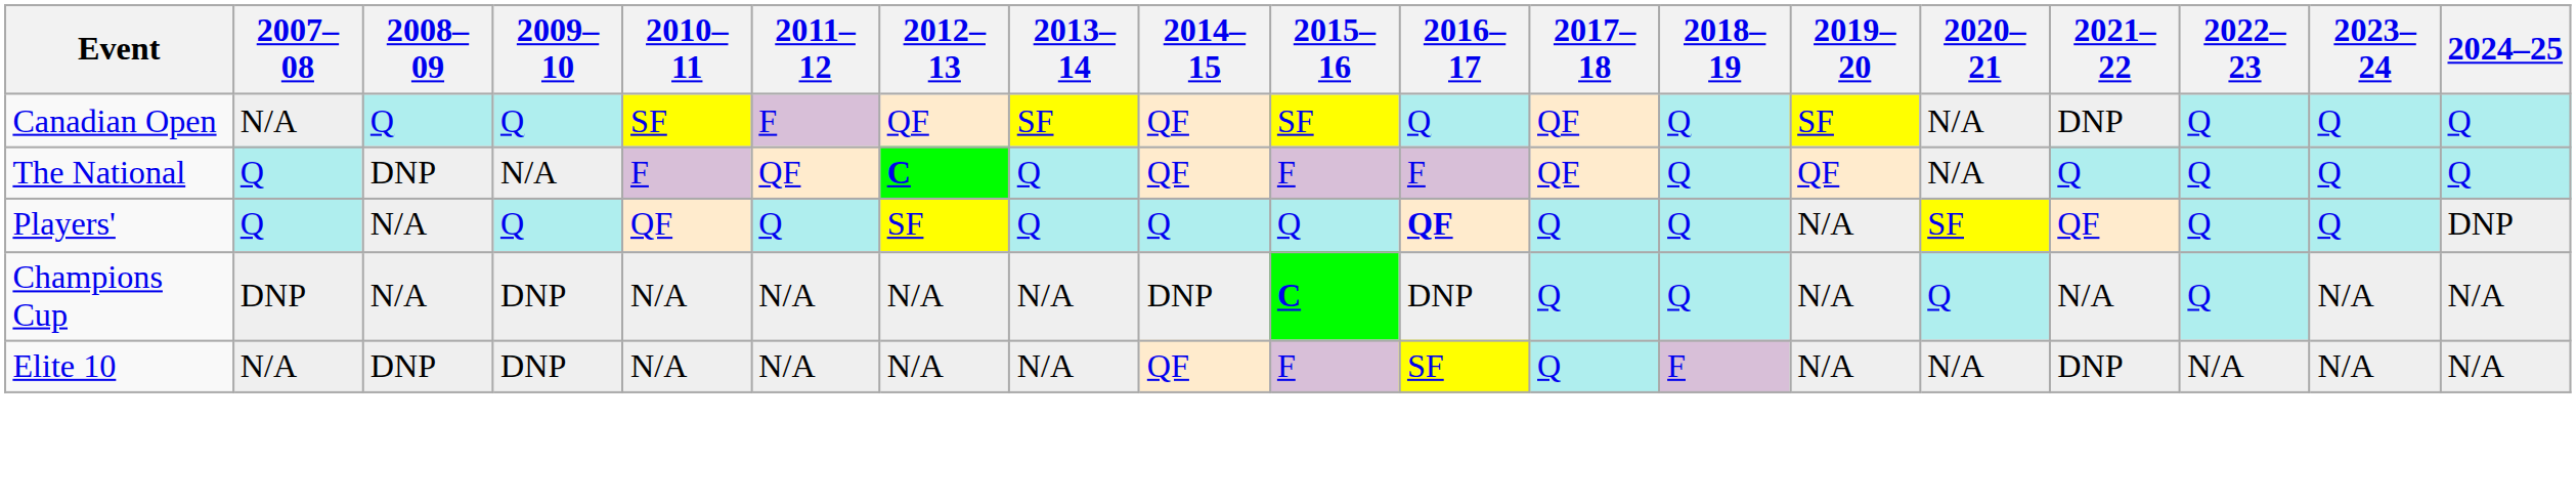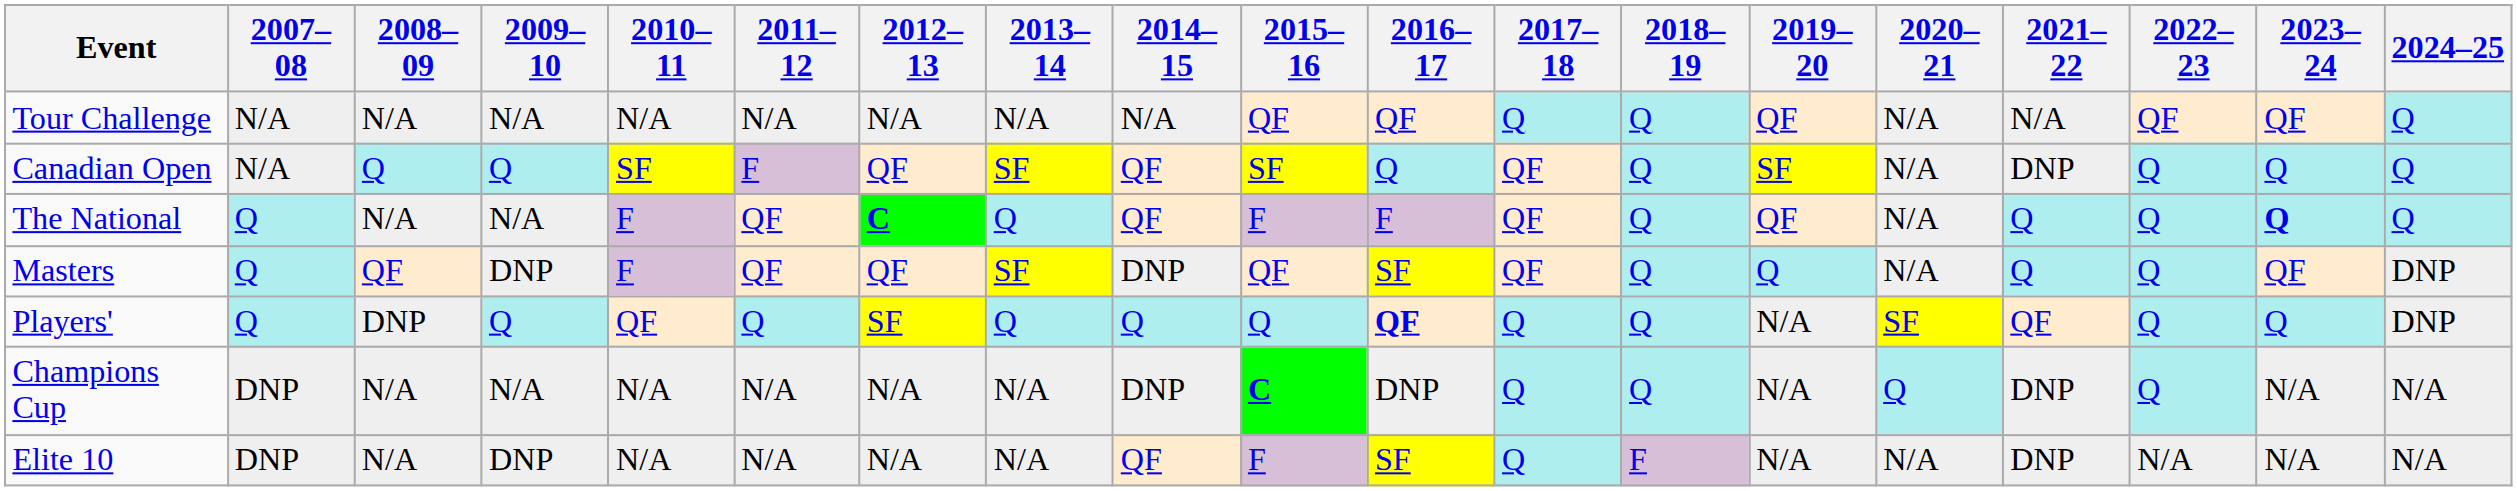 <table class="wikitable" border="1">
 <tr>
 <th>Event</th>
 <th><a href='#'>2007–08</a></th>
 <th><a href='#'>2008–09</a></th>
 <th><a href='#'>2009–10</a></th>
 <th><a href='#'>2010–11</a></th>
 <th><a href='#'>2011–12</a></th>
 <th><a href='#'>2012–13</a></th>
 <th><a href='#'>2013–14</a></th>
 <th><a href='#'>2014–15</a></th>
 <th><a href='#'>2015–16</a></th>
 <th><a href='#'>2016–17</a></th>
 <th><a href='#'>2017–18</a></th>
 <th><a href='#'>2018–19</a></th>
 <th><a href='#'>2019–20</a></th>
 <th><a href='#'>2020–21</a></th>
 <th><a href='#'>2021–22</a></th>
 <th><a href='#'>2022–23</a></th>
 <th><a href='#'>2023–24</a></th>
 <th><a href='#'>2024–25</a></th>
+</tr>
+<tr>
+<td><a href='#'>Tour Challenge</a></td>
+<td style="background:#EFEFEF;">N/A</td>
+<td style="background:#EFEFEF;">N/A</td>
+<td style="background:#EFEFEF;">N/A</td>
+<td style="background:#EFEFEF;">N/A</td>
+<td style="background:#EFEFEF;">N/A</td>
+<td style="background:#EFEFEF;">N/A</td>
+<td style="background:#EFEFEF;">N/A</td>
+<td style="background:#EFEFEF;">N/A</td>
+<td style="background:#ffebcd;"><a href='#'>QF</a></td>
+<td style="background:#ffebcd;"><a href='#'>QF</a></td>
+<td style="background:#afeeee;"><a href='#'>Q</a></td>
+<td style="background:#afeeee;"><a href='#'>Q</a></td>
+<td style="background:#ffebcd;"><a href='#'>QF</a></td>
+<td style="background:#EFEFEF;">N/A</td>
+<td style="background:#EFEFEF;">N/A</td>
+<td style="background:#ffebcd;"><a href='#'>QF</a></td>
+<td style="background:#ffebcd;"><a href='#'>QF</a></td>
+<td style="background:#afeeee;"><a href='#'>Q</a></td>
 </tr>
 <tr>
 <td><a href='#'>Canadian Open</a></td>
 <td style="background:#EFEFEF;">N/A</td>
 <td style="background:#afeeee;"><a href='#'>Q</a></td>
 <td style="background:#afeeee;"><a href='#'>Q</a></td>
 <td style="background:yellow;"><a href='#'>SF</a></td>
 <td style="background:#D8BFD8;"><a href='#'>F</a></td>
 <td style="background:#ffebcd;"><a href='#'>QF</a></td>
 <td style="background:yellow;"><a href='#'>SF</a></td>
 <td style="background:#ffebcd;"><a href='#'>QF</a></td>
 <td style="background:yellow;"><a href='#'>SF</a></td>
 <td style="background:#afeeee;"><a href='#'>Q</a></td>
 <td style="background:#ffebcd;"><a href='#'>QF</a></td>
 <td style="background:#afeeee;"><a href='#'>Q</a></td>
 <td style="background:yellow;"><a href='#'>SF</a></td>
 <td style="background:#EFEFEF;">N/A</td>
 <td style="background:#EFEFEF;">DNP</td>
 <td style="background:#afeeee;"><a href='#'>Q</a></td>
 <td style="background:#afeeee;"><a href='#'>Q</a></td>
 <td style="background:#afeeee;"><a href='#'>Q</a></td>
 </tr>
 <tr>
 <td><a href='#'>The National</a></td>
 <td style="background:#afeeee;"><a href='#'>Q</a></td>
-<td style="background:#EFEFEF;">DNP</td>
+<td style="background:#EFEFEF;">N/A</td>
 <td style="background:#EFEFEF;">N/A</td>
 <td style="background:#D8BFD8;"><a href='#'>F</a></td>
 <td style="background:#ffebcd;"><a href='#'>QF</a></td>
 <td style="background:#00ff00;"><strong><a href='#'>C</a></strong></td>
 <td style="background:#afeeee;"><a href='#'>Q</a></td>
 <td style="background:#ffebcd;"><a href='#'>QF</a></td>
 <td style="background:#D8BFD8;"><a href='#'>F</a></td>
 <td style="background:#D8BFD8;"><a href='#'>F</a></td>
 <td style="background:#ffebcd;"><a href='#'>QF</a></td>
 <td style="background:#afeeee;"><a href='#'>Q</a></td>
 <td style="background:#ffebcd;"><a href='#'>QF</a></td>
 <td style="background:#EFEFEF;">N/A</td>
 <td style="background:#afeeee;"><a href='#'>Q</a></td>
 <td style="background:#afeeee;"><a href='#'>Q</a></td>
+<td style="background:#afeeee;"><strong><a href='#'>Q</a></strong></td>
+<td style="background:#afeeee;"><a href='#'>Q</a></td>
+</tr>
+<tr>
+<td><a href='#'>Masters</a></td>
+<td style="background:#afeeee;"><a href='#'>Q</a></td>
+<td style="background:#ffebcd;"><a href='#'>QF</a></td>
+<td style="background:#EFEFEF;">DNP</td>
+<td style="background:#D8BFD8;"><a href='#'>F</a></td>
+<td style="background:#ffebcd;"><a href='#'>QF</a></td>
+<td style="background:#ffebcd;"><a href='#'>QF</a></td>
+<td style="background:yellow;"><a href='#'>SF</a></td>
+<td style="background:#EFEFEF;">DNP</td>
+<td style="background:#ffebcd;"><a href='#'>QF</a></td>
+<td style="background:yellow;"><a href='#'>SF</a></td>
+<td style="background:#ffebcd;"><a href='#'>QF</a></td>
 <td style="background:#afeeee;"><a href='#'>Q</a></td>
 <td style="background:#afeeee;"><a href='#'>Q</a></td>
+<td style="background:#EFEFEF;">N/A</td>
+<td style="background:#afeeee;"><a href='#'>Q</a></td>
+<td style="background:#afeeee;"><a href='#'>Q</a></td>
+<td style="background:#ffebcd;"><a href='#'>QF</a></td>
+<td style="background:#EFEFEF;">DNP</td>
 </tr>
 <tr>
 <td><a href='#'>Players'</a></td>
 <td style="background:#afeeee;"><a href='#'>Q</a></td>
-<td style="background:#EFEFEF;">N/A</td>
+<td style="background:#EFEFEF;">DNP</td>
 <td style="background:#afeeee;"><a href='#'>Q</a></td>
 <td style="background:#ffebcd;"><a href='#'>QF</a></td>
 <td style="background:#afeeee;"><a href='#'>Q</a></td>
 <td style="background:yellow;"><a href='#'>SF</a></td>
 <td style="background:#afeeee;"><a href='#'>Q</a></td>
 <td style="background:#afeeee;"><a href='#'>Q</a></td>
 <td style="background:#afeeee;"><a href='#'>Q</a></td>
 <td style="background:#ffebcd;"><strong><a href='#'>QF</a></strong></td>
 <td style="background:#afeeee;"><a href='#'>Q</a></td>
 <td style="background:#afeeee;"><a href='#'>Q</a></td>
 <td style="background:#EFEFEF;">N/A</td>
 <td style="background:yellow;"><a href='#'>SF</a></td>
 <td style="background:#ffebcd;"><a href='#'>QF</a></td>
 <td style="background:#afeeee;"><a href='#'>Q</a></td>
 <td style="background:#afeeee;"><a href='#'>Q</a></td>
 <td style="background:#EFEFEF;">DNP</td>
 </tr>
 <tr>
 <td><a href='#'>Champions Cup</a></td>
 <td style="background:#EFEFEF;">DNP</td>
 <td style="background:#EFEFEF;">N/A</td>
-<td style="background:#EFEFEF;">DNP</td>
+<td style="background:#EFEFEF;">N/A</td>
 <td style="background:#EFEFEF;">N/A</td>
 <td style="background:#EFEFEF;">N/A</td>
 <td style="background:#EFEFEF;">N/A</td>
 <td style="background:#EFEFEF;">N/A</td>
 <td style="background:#EFEFEF;">DNP</td>
 <td style="background:#00ff00;"><strong><a href='#'>C</a></strong></td>
 <td style="background:#EFEFEF;">DNP</td>
 <td style="background:#afeeee;"><a href='#'>Q</a></td>
 <td style="background:#afeeee;"><a href='#'>Q</a></td>
 <td style="background:#EFEFEF;">N/A</td>
 <td style="background:#afeeee;"><a href='#'>Q</a></td>
-<td style="background:#EFEFEF;">N/A</td>
+<td style="background:#EFEFEF;">DNP</td>
 <td style="background:#afeeee;"><a href='#'>Q</a></td>
 <td style="background:#EFEFEF;">N/A</td>
 <td style="background:#EFEFEF;">N/A</td>
 </tr>
 <tr>
 <td><a href='#'>Elite 10</a></td>
+<td style="background:#EFEFEF;">DNP</td>
 <td style="background:#EFEFEF;">N/A</td>
-<td style="background:#EFEFEF;">DNP</td>
 <td style="background:#EFEFEF;">DNP</td>
 <td style="background:#EFEFEF;">N/A</td>
 <td style="background:#EFEFEF;">N/A</td>
 <td style="background:#EFEFEF;">N/A</td>
 <td style="background:#EFEFEF;">N/A</td>
 <td style="background:#ffebcd;"><a href='#'>QF</a></td>
 <td style="background:#D8BFD8;"><a href='#'>F</a></td>
 <td style="background:yellow;"><a href='#'>SF</a></td>
 <td style="background:#afeeee;"><a href='#'>Q</a></td>
 <td style="background:#D8BFD8;"><a href='#'>F</a></td>
 <td style="background:#EFEFEF;">N/A</td>
 <td style="background:#EFEFEF;">N/A</td>
 <td style="background:#EFEFEF;">DNP</td>
 <td style="background:#EFEFEF;">N/A</td>
 <td style="background:#EFEFEF;">N/A</td>
 <td style="background:#EFEFEF;">N/A</td>
 </tr>
 </table>
